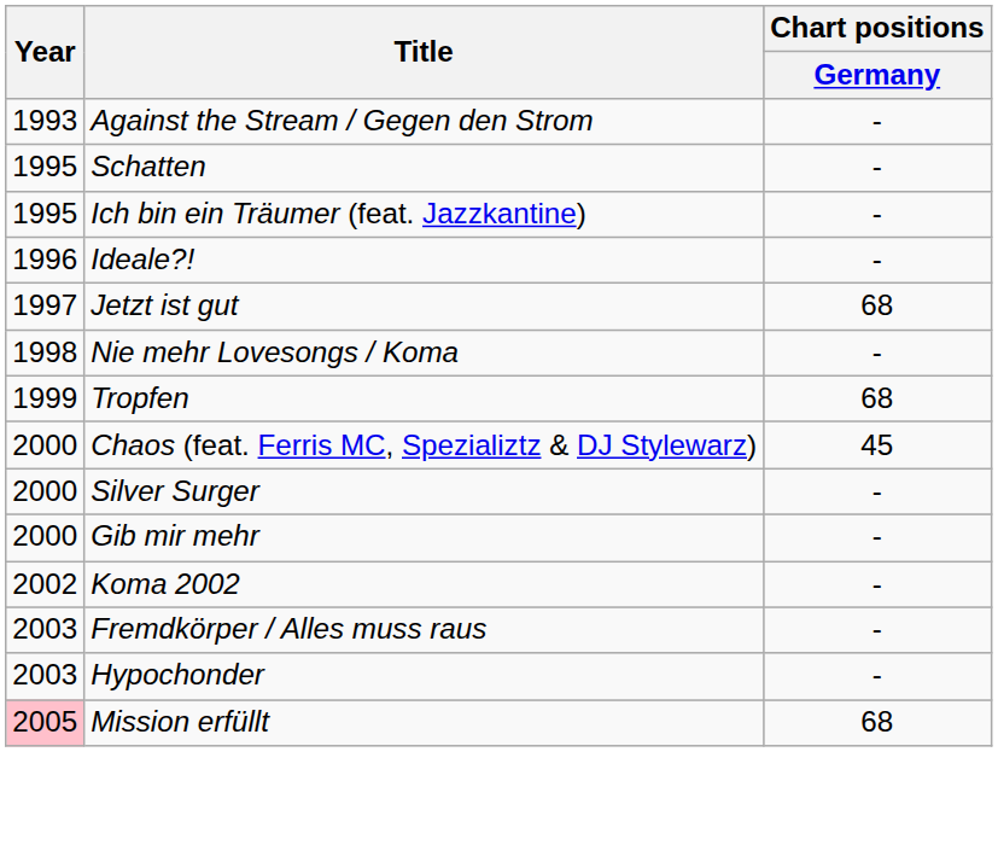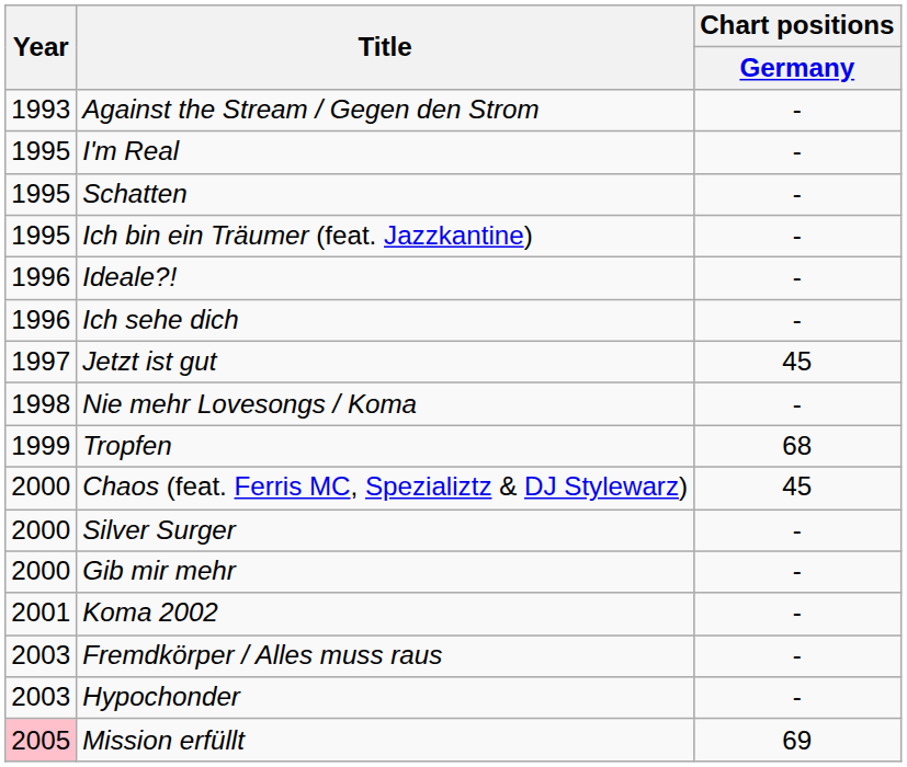 <table class="wikitable">
 <tr>
 <th rowspan="2">Year</th>
 <th rowspan="2">Title</th>
 <th colspan="1">Chart positions</th>
 </tr>
 <tr>
 <th><a href='#'>Germany</a><br></th>
 </tr>
 <tr>
 <td>1993</td>
 <td><em>Against the Stream / Gegen den Strom</em></td>
+<td align="center">-</td>
+</tr>
+<tr>
+<td>1995</td>
+<td><em>I'm Real</em></td>
 <td align="center">-</td>
 </tr>
 <tr>
 <td>1995</td>
 <td><em>Schatten</em></td>
 <td align="center">-</td>
 </tr>
 <tr>
 <td>1995</td>
 <td><em>Ich bin ein Träumer</em> (feat. <a href='#'>Jazzkantine</a>)</td>
 <td align="center">-</td>
 </tr>
 <tr>
 <td>1996</td>
 <td><em>Ideale?!</em></td>
 <td align="center">-</td>
 </tr>
 <tr>
+<td>1996</td>
+<td><em>Ich sehe dich</em></td>
+<td align="center">-</td>
+</tr>
+<tr>
 <td>1997</td>
 <td><em>Jetzt ist gut</em></td>
-<td align="center">68</td>
+<td align="center">45</td>
 </tr>
 <tr>
 <td>1998</td>
 <td><em>Nie mehr Lovesongs / Koma</em></td>
 <td align="center">-</td>
 </tr>
 <tr>
 <td>1999</td>
 <td><em>Tropfen</em></td>
 <td align="center">68</td>
 </tr>
 <tr>
 <td>2000</td>
 <td><em>Chaos</em> (feat. <a href='#'>Ferris MC</a>, <a href='#'>Spezializtz</a> & <a href='#'>DJ Stylewarz</a>)</td>
 <td align="center">45</td>
 </tr>
 <tr>
 <td>2000</td>
 <td><em>Silver Surger</em></td>
 <td align="center">-</td>
 </tr>
 <tr>
 <td>2000</td>
 <td><em>Gib mir mehr</em></td>
 <td align="center">-</td>
 </tr>
 <tr>
-<td>2002</td>
+<td>2001</td>
 <td><em>Koma 2002</em></td>
 <td align="center">-</td>
 </tr>
 <tr>
 <td>2003</td>
 <td><em>Fremdkörper / Alles muss raus</em></td>
 <td align="center">-</td>
 </tr>
 <tr>
 <td>2003</td>
 <td><em>Hypochonder</em></td>
 <td align="center">-</td>
 </tr>
 <tr>
 <td style="background: pink;">2005</td>
 <td><em>Mission erfüllt</em></td>
-<td align="center">68</td>
+<td align="center">69</td>
 </tr>
 </table>
